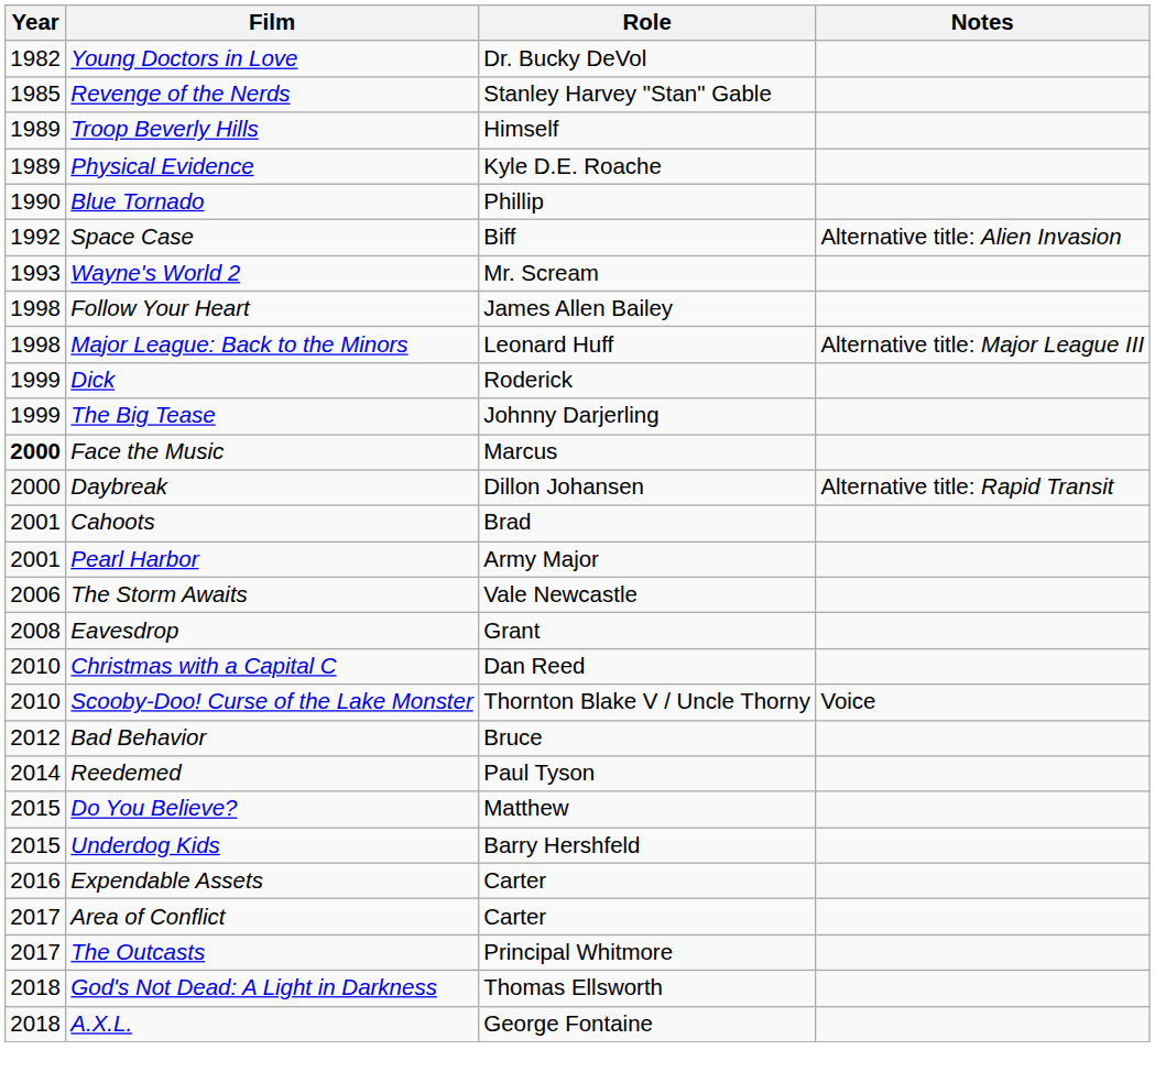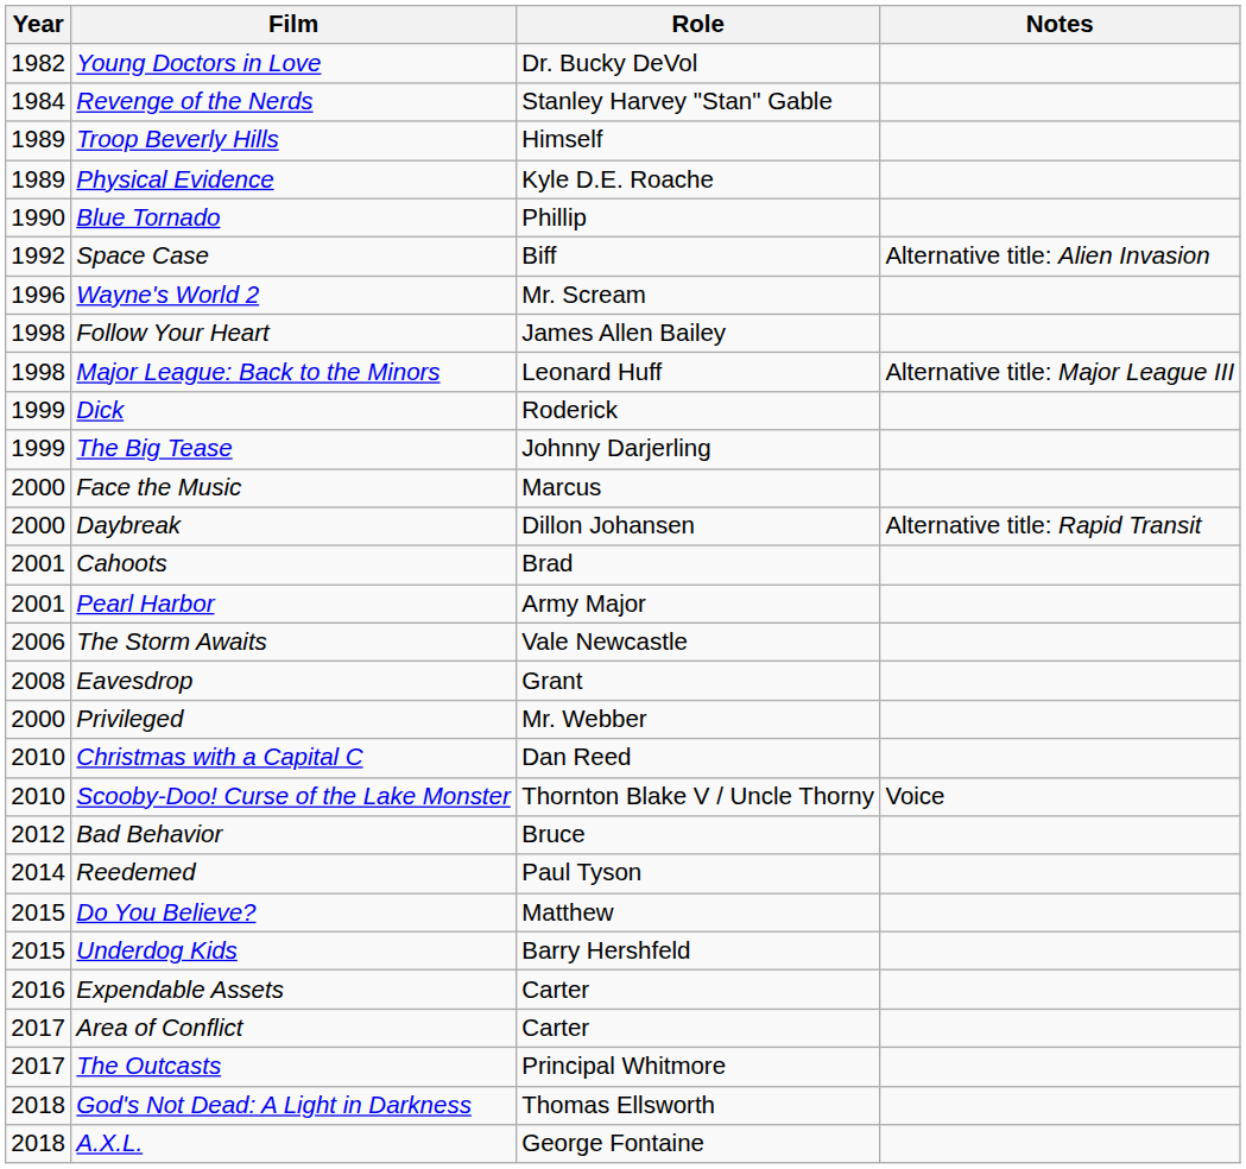 <table class="wikitable sortable">
 <tr>
 <th>Year</th>
 <th>Film</th>
 <th>Role</th>
 <th class="unsortable">Notes</th>
 </tr>
 <tr>
 <td>1982</td>
 <td><em><a href='#'>Young Doctors in Love</a></em></td>
 <td>Dr. Bucky DeVol</td>
 <td></td>
 </tr>
 <tr>
-<td>1985</td>
+<td>1984</td>
 <td><em><a href='#'>Revenge of the Nerds</a></em></td>
 <td>Stanley Harvey "Stan" Gable</td>
 <td></td>
 </tr>
 <tr>
 <td>1989</td>
 <td><em><a href='#'>Troop Beverly Hills</a></em></td>
 <td>Himself</td>
 <td></td>
 </tr>
 <tr>
 <td>1989</td>
 <td><em><a href='#'>Physical Evidence</a></em></td>
 <td>Kyle D.E. Roache</td>
 <td></td>
 </tr>
 <tr>
 <td>1990</td>
 <td><em><a href='#'>Blue Tornado</a></em></td>
 <td>Phillip</td>
 <td></td>
 </tr>
 <tr>
 <td>1992</td>
 <td><em>Space Case</em></td>
 <td>Biff</td>
 <td>Alternative title: <em>Alien Invasion</em></td>
 </tr>
 <tr>
-<td>1993</td>
+<td>1996</td>
 <td><em><a href='#'>Wayne's World 2</a></em></td>
 <td>Mr. Scream</td>
 <td></td>
 </tr>
 <tr>
 <td>1998</td>
 <td><em>Follow Your Heart</em></td>
 <td>James Allen Bailey</td>
 <td></td>
 </tr>
 <tr>
 <td>1998</td>
 <td><em><a href='#'>Major League: Back to the Minors</a></em></td>
 <td>Leonard Huff</td>
 <td>Alternative title: <em>Major League III</em></td>
 </tr>
 <tr>
 <td>1999</td>
 <td><em><a href='#'>Dick</a></em></td>
 <td>Roderick</td>
 <td></td>
 </tr>
 <tr>
 <td>1999</td>
 <td><em><a href='#'>The Big Tease</a></em></td>
 <td>Johnny Darjerling</td>
 <td></td>
 </tr>
 <tr>
-<td><strong>2000</strong></td>
+<td>2000</td>
 <td><em>Face the Music</em></td>
 <td>Marcus</td>
 <td></td>
 </tr>
 <tr>
 <td>2000</td>
 <td><em>Daybreak</em></td>
 <td>Dillon Johansen</td>
 <td>Alternative title: <em>Rapid Transit</em></td>
 </tr>
 <tr>
 <td>2001</td>
 <td><em>Cahoots</em></td>
 <td>Brad</td>
 <td></td>
 </tr>
 <tr>
 <td>2001</td>
 <td><em><a href='#'>Pearl Harbor</a></em></td>
 <td>Army Major</td>
 <td></td>
 </tr>
 <tr>
 <td>2006</td>
 <td><em>The Storm Awaits</em></td>
 <td>Vale Newcastle</td>
 <td></td>
 </tr>
 <tr>
 <td>2008</td>
 <td><em>Eavesdrop</em></td>
 <td>Grant</td>
+<td></td>
+</tr>
+<tr>
+<td>2000</td>
+<td><em>Privileged</em></td>
+<td>Mr. Webber</td>
 <td></td>
 </tr>
 <tr>
 <td>2010</td>
 <td><em><a href='#'>Christmas with a Capital C</a></em></td>
 <td>Dan Reed</td>
 <td></td>
 </tr>
 <tr>
 <td>2010</td>
 <td><em><a href='#'>Scooby-Doo! Curse of the Lake Monster</a></em></td>
 <td>Thornton Blake V / Uncle Thorny</td>
 <td>Voice</td>
 </tr>
 <tr>
 <td>2012</td>
 <td><em>Bad Behavior</em></td>
 <td>Bruce</td>
 <td></td>
 </tr>
 <tr>
 <td>2014</td>
 <td><em>Reedemed</em></td>
 <td>Paul Tyson</td>
 <td></td>
 </tr>
 <tr>
 <td>2015</td>
 <td><em><a href='#'>Do You Believe?</a></em></td>
 <td>Matthew</td>
 <td></td>
 </tr>
 <tr>
 <td>2015</td>
 <td><em><a href='#'>Underdog Kids</a></em></td>
 <td>Barry Hershfeld</td>
 <td></td>
 </tr>
 <tr>
 <td>2016</td>
 <td><em>Expendable Assets</em></td>
 <td>Carter</td>
 <td></td>
 </tr>
 <tr>
 <td>2017</td>
 <td><em>Area of Conflict</em></td>
 <td>Carter</td>
 <td></td>
 </tr>
 <tr>
 <td>2017</td>
 <td><em><a href='#'>The Outcasts</a></em></td>
 <td>Principal Whitmore</td>
 <td></td>
 </tr>
 <tr>
 <td>2018</td>
 <td><em><a href='#'>God's Not Dead: A Light in Darkness</a></em></td>
 <td>Thomas Ellsworth</td>
 <td></td>
 </tr>
 <tr>
 <td>2018</td>
 <td><em><a href='#'>A.X.L.</a></em></td>
 <td>George Fontaine</td>
 <td></td>
 </tr>
 </table>
